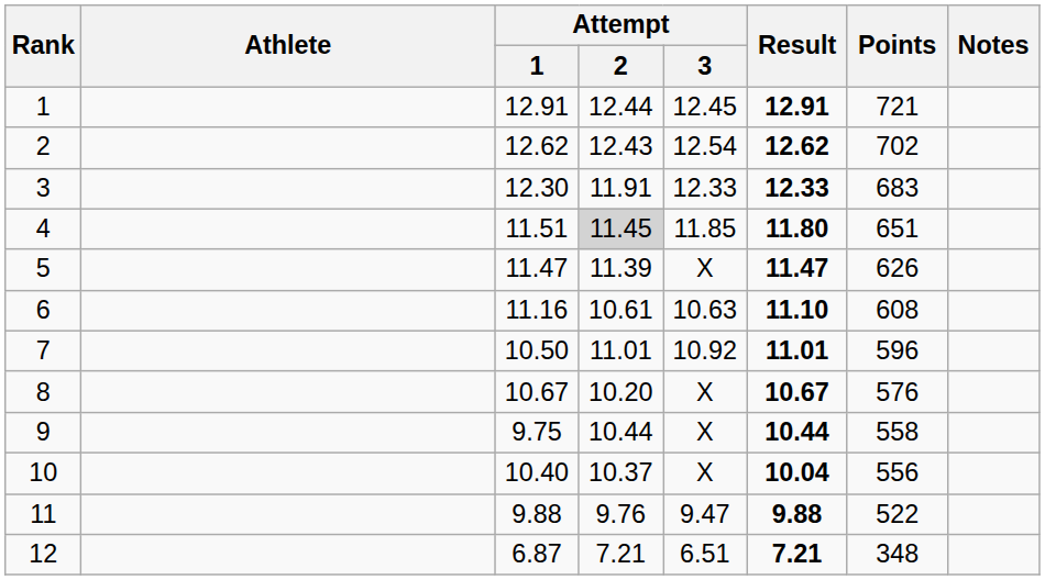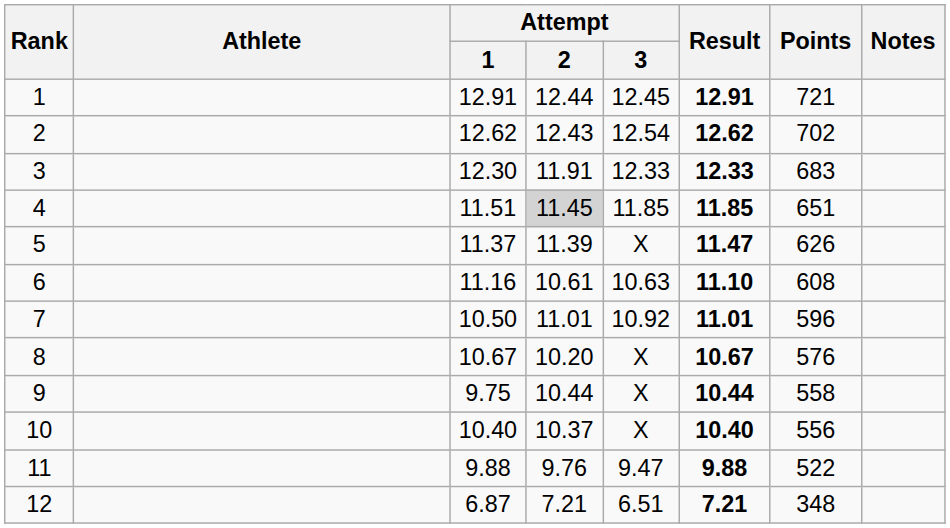 <table class="wikitable" style="text-align:center">
 <tr>
 <th rowspan=2 width=40>Rank</th>
 <th rowspan=2 width=250>Athlete</th>
 <th colspan=3>Attempt</th>
 <th rowspan=2 width=55>Result</th>
 <th rowspan=2 width=55>Points</th>
 <th rowspan=2 width=50>Notes</th>
 </tr>
 <tr>
 <th width=45>1</th>
 <th width=45>2</th>
 <th width=45>3</th>
 </tr>
 <tr>
 <td>1</td>
 <td align=left></td>
 <td>12.91</td>
 <td>12.44</td>
 <td>12.45</td>
 <td><strong>12.91</strong></td>
 <td>721</td>
 <td></td>
 </tr>
 <tr>
 <td>2</td>
 <td align=left></td>
 <td>12.62</td>
 <td>12.43</td>
 <td>12.54</td>
 <td><strong>12.62</strong></td>
 <td>702</td>
 <td></td>
 </tr>
 <tr>
 <td>3</td>
 <td align=left></td>
 <td>12.30</td>
 <td>11.91</td>
 <td>12.33</td>
 <td><strong>12.33</strong></td>
 <td>683</td>
 <td></td>
 </tr>
 <tr>
 <td>4</td>
 <td align=left></td>
 <td>11.51</td>
 <td style="background: lightgrey;">11.45</td>
 <td>11.85</td>
-<td><strong>11.80</strong></td>
+<td><strong>11.85</strong></td>
 <td>651</td>
 <td></td>
 </tr>
 <tr>
 <td>5</td>
 <td align=left></td>
-<td>11.47</td>
+<td>11.37</td>
 <td>11.39</td>
 <td>X</td>
 <td><strong>11.47</strong></td>
 <td>626</td>
 <td></td>
 </tr>
 <tr>
 <td>6</td>
 <td align=left></td>
 <td>11.16</td>
 <td>10.61</td>
 <td>10.63</td>
 <td><strong>11.10</strong></td>
 <td>608</td>
 <td></td>
 </tr>
 <tr>
 <td>7</td>
 <td align=left></td>
 <td>10.50</td>
 <td>11.01</td>
 <td>10.92</td>
 <td><strong>11.01</strong></td>
 <td>596</td>
 <td></td>
 </tr>
 <tr>
 <td>8</td>
 <td align=left></td>
 <td>10.67</td>
 <td>10.20</td>
 <td>X</td>
 <td><strong>10.67</strong></td>
 <td>576</td>
 <td></td>
 </tr>
 <tr>
 <td>9</td>
 <td align=left></td>
 <td>9.75</td>
 <td>10.44</td>
 <td>X</td>
 <td><strong>10.44</strong></td>
 <td>558</td>
 <td></td>
 </tr>
 <tr>
 <td>10</td>
 <td align=left></td>
 <td>10.40</td>
 <td>10.37</td>
 <td>X</td>
-<td><strong>10.04</strong></td>
+<td><strong>10.40</strong></td>
 <td>556</td>
 <td></td>
 </tr>
 <tr>
 <td>11</td>
 <td align=left></td>
 <td>9.88</td>
 <td>9.76</td>
 <td>9.47</td>
 <td><strong>9.88</strong></td>
 <td>522</td>
 <td></td>
 </tr>
 <tr>
 <td>12</td>
 <td align=left></td>
 <td>6.87</td>
 <td>7.21</td>
 <td>6.51</td>
 <td><strong>7.21</strong></td>
 <td>348</td>
 <td></td>
 </tr>
 </table>
